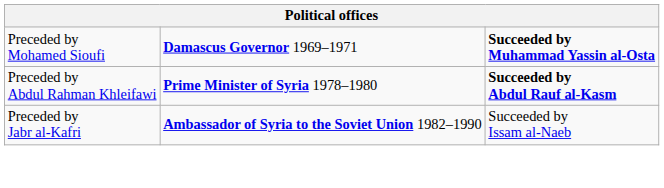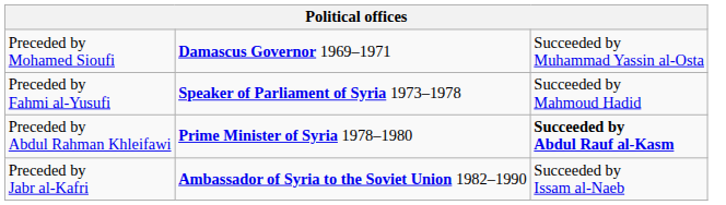 <table class="wikitable">
 <tr>
 <th colspan="3">Political offices</th>
 </tr>
 <tr>
 <td rowspan="1">Preceded by<br><a href='#'>Mohamed Sioufi</a></td>
 <td rowspan="1"><strong><a href='#'>Damascus Governor</a></strong> 1969–1971</td>
-<td rowspan="1"><strong>Succeeded by<br><a href='#'>Muhammad Yassin al-Osta</a></strong></td>
+<td rowspan="1">Succeeded by<br><a href='#'>Muhammad Yassin al-Osta</a></td>
+</tr>
+<tr>
+<td rowspan="1">Preceded by<br><a href='#'>Fahmi al-Yusufi</a></td>
+<td rowspan="1"><strong><a href='#'>Speaker of Parliament of Syria</a></strong> 1973–1978</td>
+<td rowspan="1">Succeeded by<br><a href='#'>Mahmoud Hadid</a></td>
 </tr>
 <tr>
 <td rowspan="1">Preceded by<br><a href='#'>Abdul Rahman Khleifawi</a></td>
 <td rowspan="1"><strong><a href='#'>Prime Minister of Syria</a></strong> 1978–1980</td>
 <td rowspan="1"><strong>Succeeded by<br><a href='#'>Abdul Rauf al-Kasm</a></strong></td>
 </tr>
 <tr>
 <td rowspan="1">Preceded by<br><a href='#'>Jabr al-Kafri</a></td>
 <td rowspan="1"><strong><a href='#'>Ambassador of Syria to the Soviet Union</a></strong> 1982–1990</td>
 <td rowspan="1">Succeeded by<br><a href='#'>Issam al-Naeb</a></td>
 </tr>
 </table>
